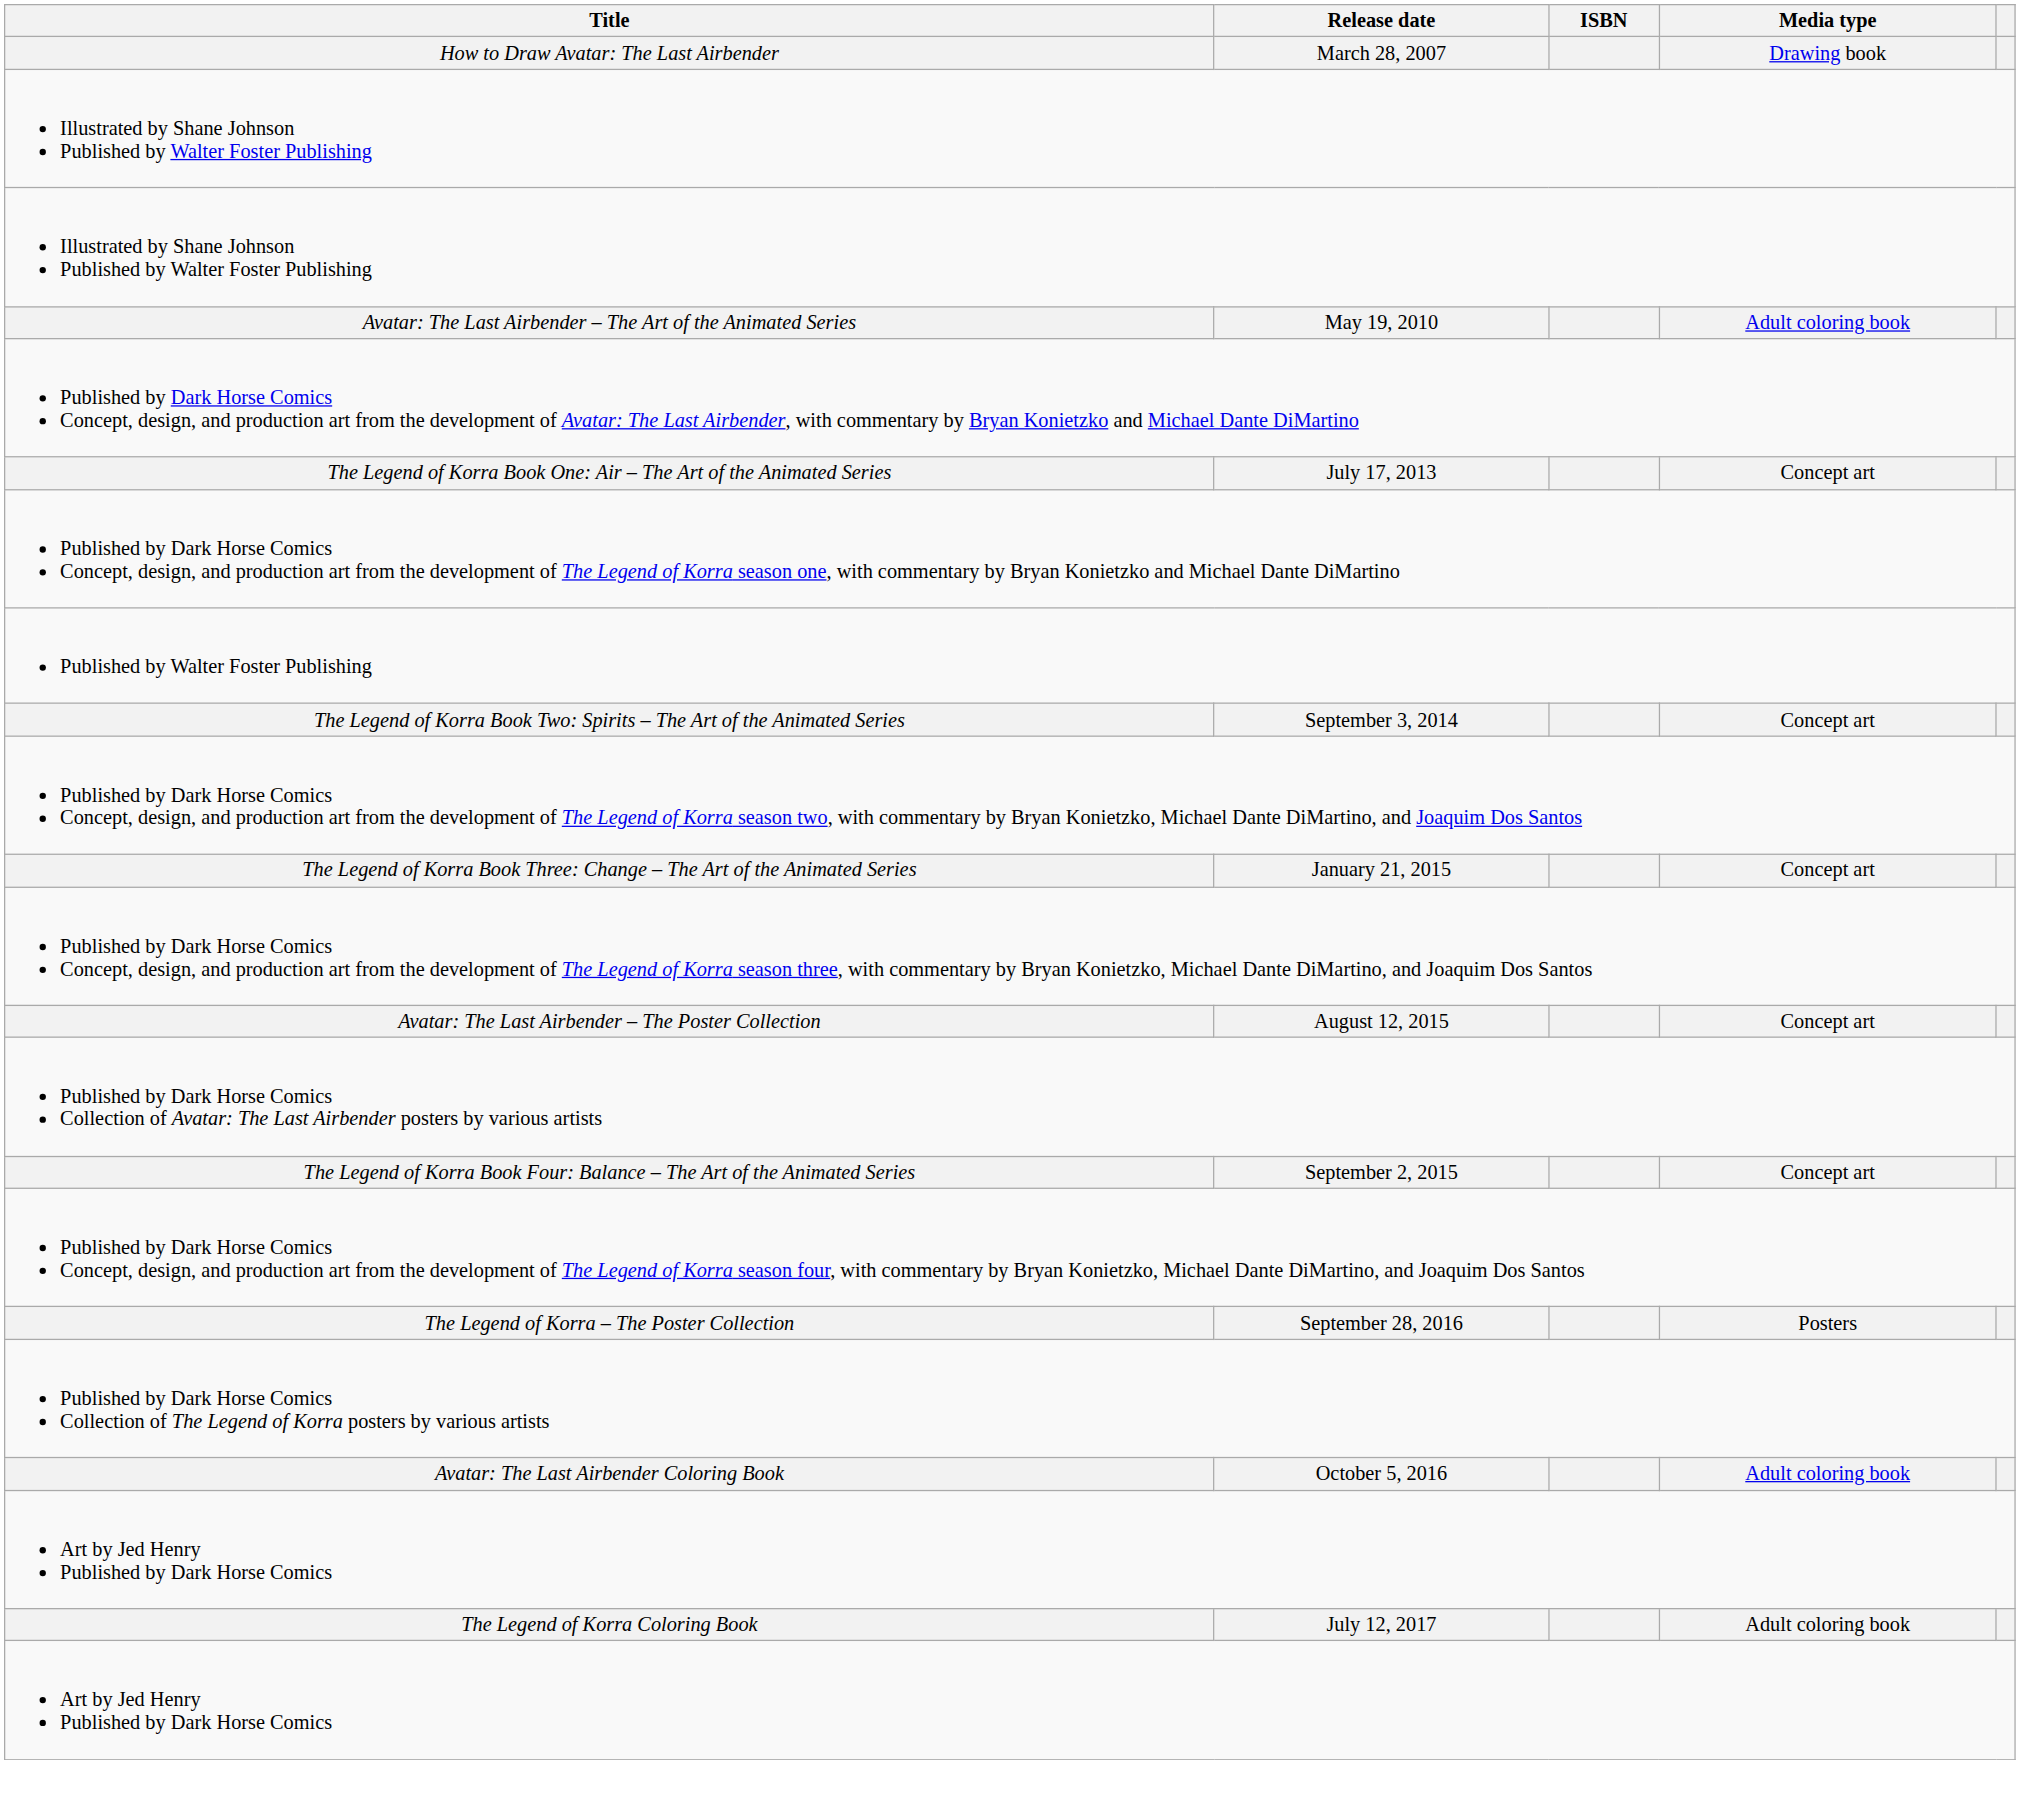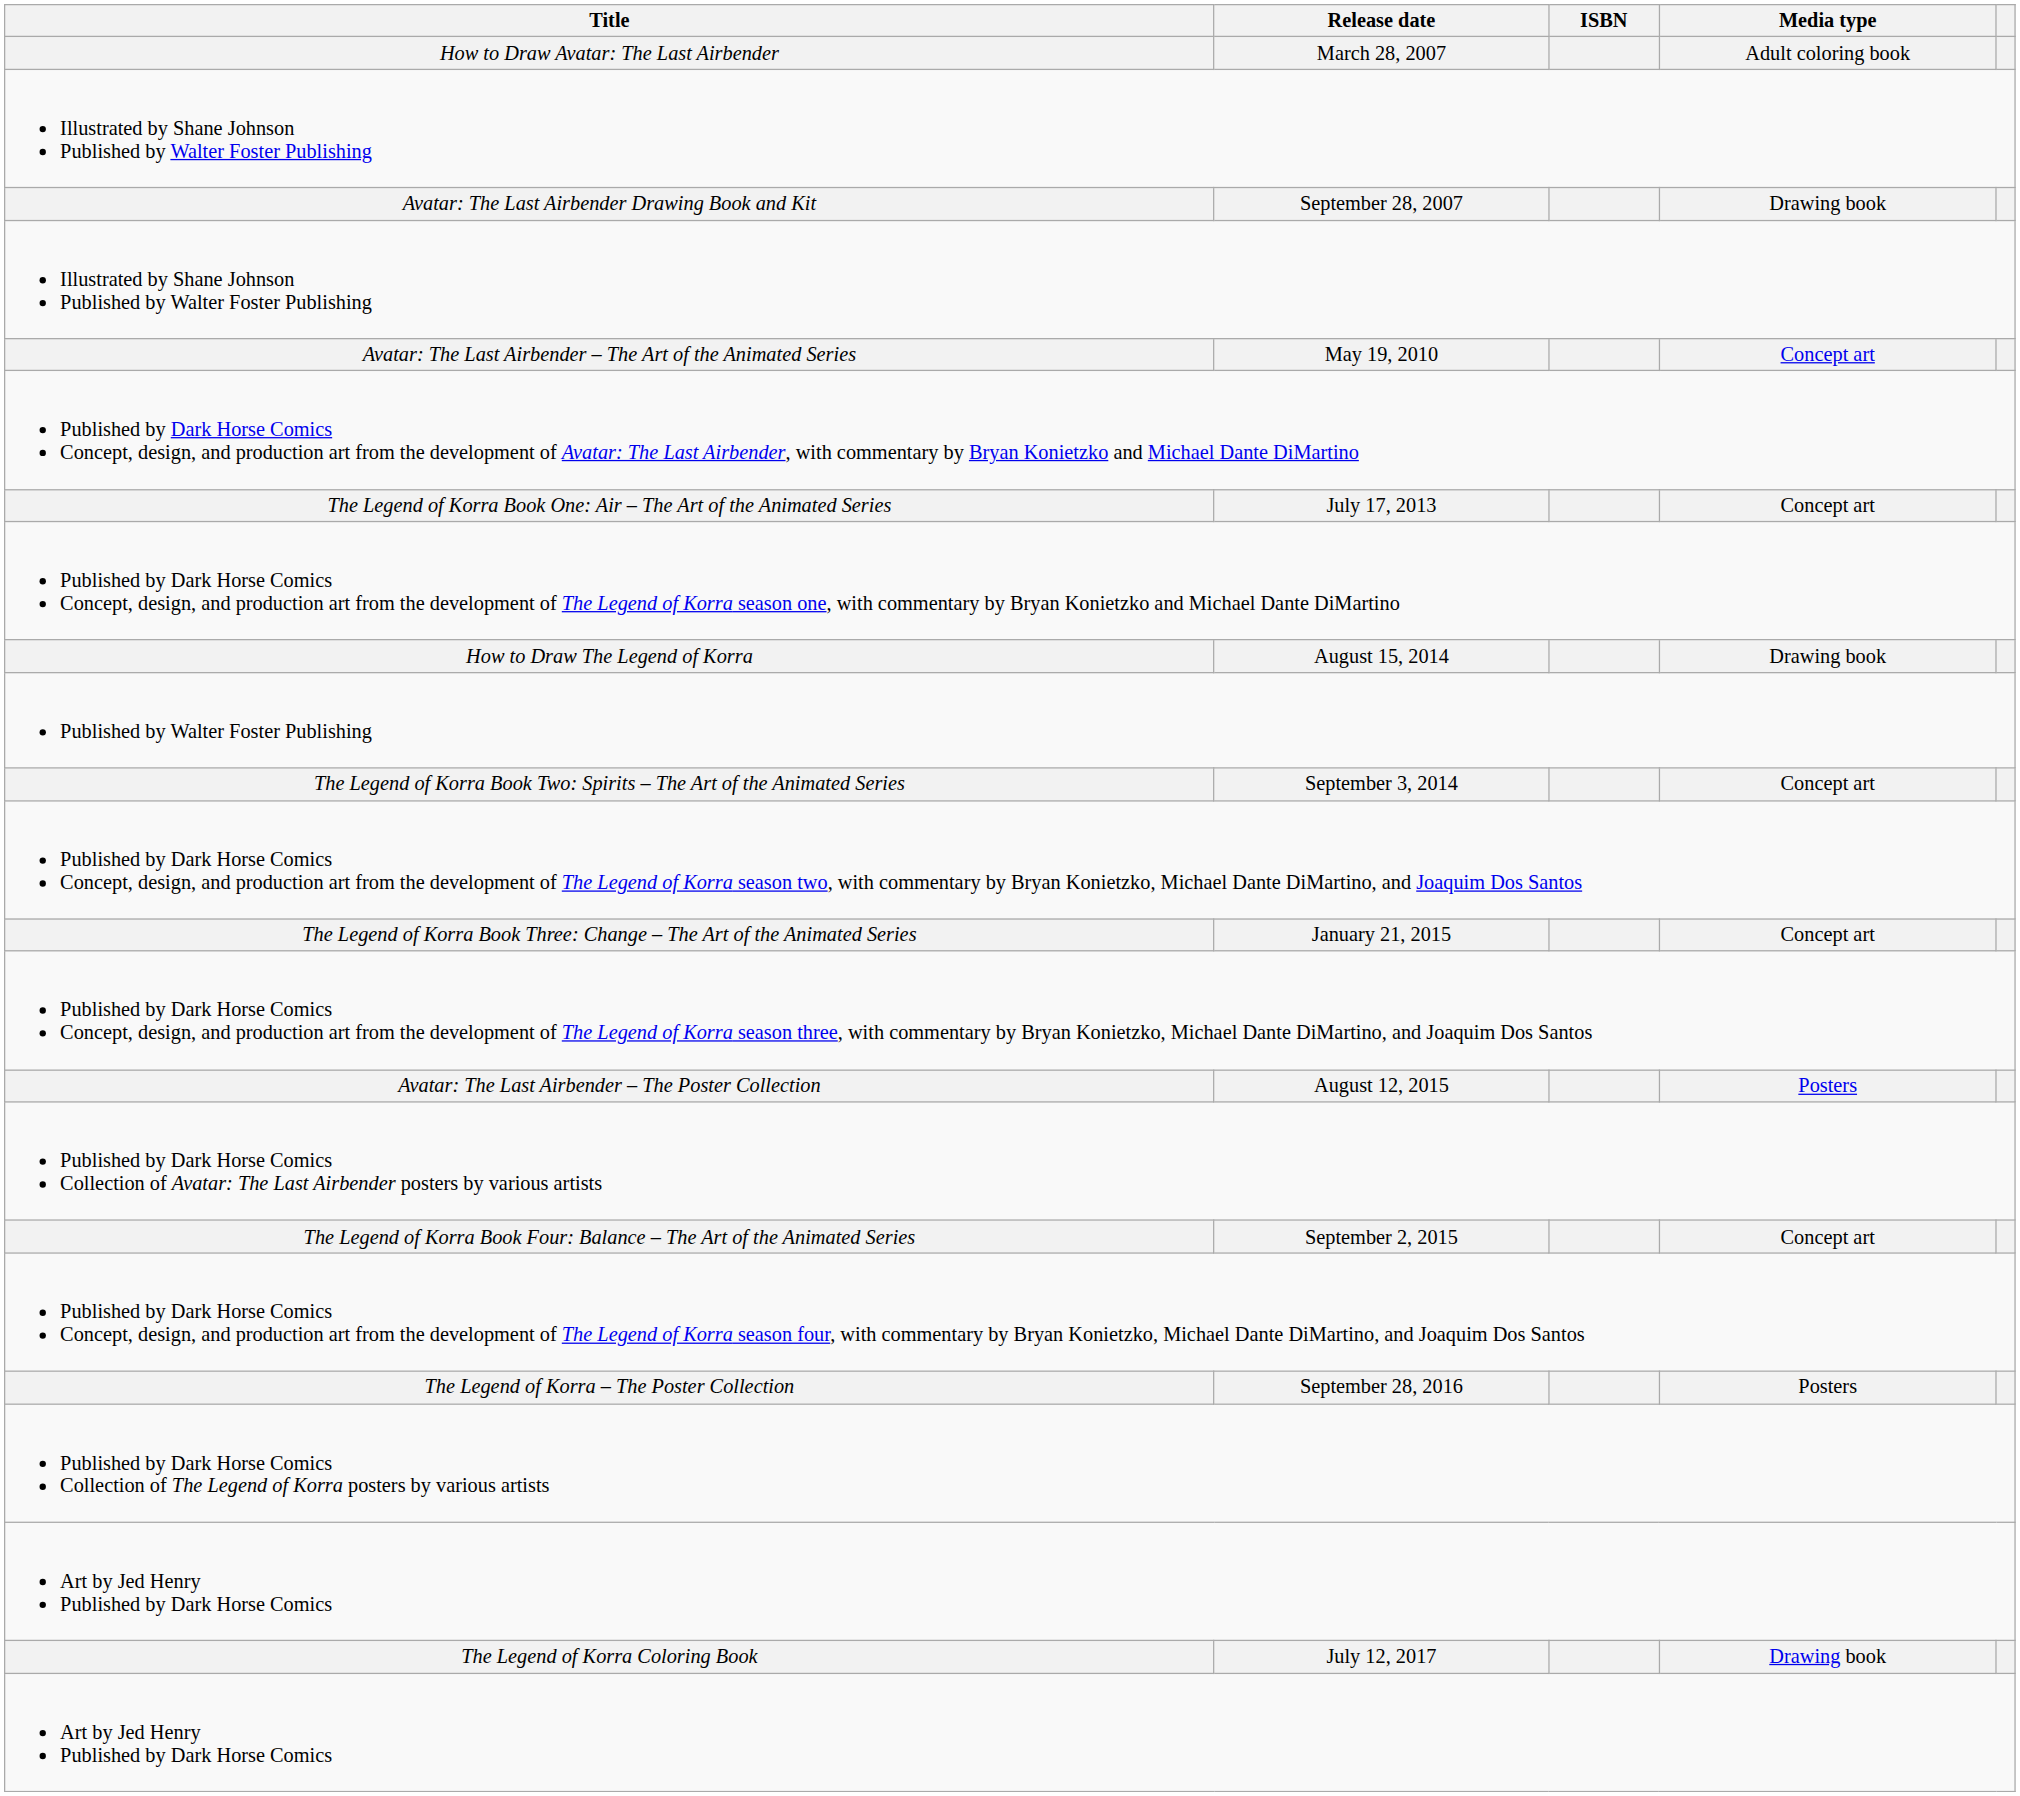 <table class="wikitable" width="100%">
 <tr style="text-align: center;">
 <th scope="col">Title</th>
 <th scope="col">Release date</th>
 <th scope="col">ISBN</th>
 <th scope="col">Media type</th>
 <th scope="col"></th>
 </tr>
 <tr bgcolor="#F2F2F2" align="center">
 <th scope="row" style="font-weight:normal;"><em>How to Draw Avatar: The Last Airbender</em></th>
 <td>March 28, 2007</td>
 <td></td>
-<td><a href='#'>Drawing</a> book</td>
+<td>Adult coloring book</td>
 <td></td>
 </tr>
 <tr>
 <td colspan="5"><br><ul><li>Illustrated by Shane Johnson</li><li>Published by <a href='#'>Walter Foster Publishing</a></li></ul></td>
+</tr>
+<tr bgcolor="#F2F2F2" align="center">
+<th scope="row" style="font-weight:normal;"><em>Avatar: The Last Airbender Drawing Book and Kit</em></th>
+<td>September 28, 2007</td>
+<td></td>
+<td>Drawing book</td>
+<td></td>
 </tr>
 <tr>
 <td colspan="5"><br><ul><li>Illustrated by Shane Johnson</li><li>Published by Walter Foster Publishing</li></ul></td>
 </tr>
 <tr bgcolor="#F2F2F2" align="center">
 <th scope="row" style="font-weight:normal;"><em>Avatar: The Last Airbender – The Art of the Animated Series</em></th>
 <td>May 19, 2010</td>
 <td></td>
-<td><a href='#'>Adult coloring book</a></td>
+<td><a href='#'>Concept art</a></td>
 <td></td>
 </tr>
 <tr>
 <td colspan="5"><br><ul><li>Published by <a href='#'>Dark Horse Comics</a></li><li>Concept, design, and production art from the development of <em><a href='#'>Avatar: The Last Airbender</a></em>, with commentary by <a href='#'>Bryan Konietzko</a> and <a href='#'>Michael Dante DiMartino</a></li></ul></td>
 </tr>
 <tr bgcolor="#F2F2F2" align="center">
 <th scope="row" style="font-weight:normal;"><em>The Legend of Korra Book One: Air – The Art of the Animated Series</em></th>
 <td>July 17, 2013</td>
 <td></td>
 <td>Concept art</td>
 <td></td>
 </tr>
 <tr>
 <td colspan="5"><br><ul><li>Published by Dark Horse Comics</li><li>Concept, design, and production art from the development of <a href='#'><em>The Legend of Korra</em> season one</a>, with commentary by Bryan Konietzko and Michael Dante DiMartino</li></ul></td>
+</tr>
+<tr bgcolor="#F2F2F2" align="center">
+<th scope="row" style="font-weight:normal;"><em>How to Draw The Legend of Korra</em></th>
+<td>August 15, 2014</td>
+<td></td>
+<td>Drawing book</td>
+<td></td>
 </tr>
 <tr>
 <td colspan="5"><br><ul><li>Published by Walter Foster Publishing</li></ul></td>
 </tr>
 <tr bgcolor="#F2F2F2" align="center">
 <th scope="row" style="font-weight:normal;"><em>The Legend of Korra Book Two: Spirits – The Art of the Animated Series</em></th>
 <td>September 3, 2014</td>
 <td></td>
 <td>Concept art</td>
 <td></td>
 </tr>
 <tr>
 <td colspan="5"><br><ul><li>Published by Dark Horse Comics</li><li>Concept, design, and production art from the development of <a href='#'><em>The Legend of Korra</em> season two</a>, with commentary by Bryan Konietzko, Michael Dante DiMartino, and <a href='#'>Joaquim Dos Santos</a></li></ul></td>
 </tr>
 <tr bgcolor="#F2F2F2" align="center">
 <th scope="row" style="font-weight:normal;"><em>The Legend of Korra Book Three: Change – The Art of the Animated Series</em></th>
 <td>January 21, 2015</td>
 <td></td>
 <td>Concept art</td>
 <td></td>
 </tr>
 <tr>
 <td colspan="5"><br><ul><li>Published by Dark Horse Comics</li><li>Concept, design, and production art from the development of <a href='#'><em>The Legend of Korra</em> season three</a>, with commentary by Bryan Konietzko, Michael Dante DiMartino, and Joaquim Dos Santos</li></ul></td>
 </tr>
 <tr bgcolor="#F2F2F2" align="center">
 <th scope="row" style="font-weight:normal;"><em>Avatar: The Last Airbender – The Poster Collection</em></th>
 <td>August 12, 2015</td>
 <td></td>
-<td>Concept art</td>
+<td><a href='#'>Posters</a></td>
 <td></td>
 </tr>
 <tr>
 <td colspan="5"><br><ul><li>Published by Dark Horse Comics</li><li>Collection of <em>Avatar: The Last Airbender</em> posters by various artists</li></ul></td>
 </tr>
 <tr bgcolor="#F2F2F2" align="center">
 <th scope="row" style="font-weight:normal;"><em>The Legend of Korra Book Four: Balance – The Art of the Animated Series</em></th>
 <td>September 2, 2015</td>
 <td></td>
 <td>Concept art</td>
 <td></td>
 </tr>
 <tr>
 <td colspan="5"><br><ul><li>Published by Dark Horse Comics</li><li>Concept, design, and production art from the development of <a href='#'><em>The Legend of Korra</em> season four</a>, with commentary by Bryan Konietzko, Michael Dante DiMartino, and Joaquim Dos Santos</li></ul></td>
 </tr>
 <tr bgcolor="#F2F2F2" align="center">
 <th scope="row" style="font-weight:normal;"><em>The Legend of Korra – The Poster Collection</em></th>
 <td>September 28, 2016</td>
 <td></td>
 <td>Posters</td>
 <td></td>
 </tr>
 <tr>
 <td colspan="5"><br><ul><li>Published by Dark Horse Comics</li><li>Collection of <em>The Legend of Korra</em> posters by various artists</li></ul></td>
 </tr>
-<tr bgcolor="#F2F2F2" align="center">
-<th scope="row" style="font-weight:normal;"><em>Avatar: The Last Airbender Coloring Book</em></th>
-<td>October 5, 2016</td>
-<td></td>
-<td><a href='#'>Adult coloring book</a></td>
-<td></td>
-</tr>
 <tr>
 <td colspan="5"><br><ul><li>Art by Jed Henry</li><li>Published by Dark Horse Comics</li></ul></td>
 </tr>
 <tr bgcolor="#F2F2F2" align="center">
 <th scope="row" style="font-weight:normal;"><em>The Legend of Korra Coloring Book</em></th>
 <td>July 12, 2017</td>
 <td></td>
-<td>Adult coloring book</td>
+<td><a href='#'>Drawing</a> book</td>
 <td></td>
 </tr>
 <tr>
 <td colspan="5"><br><ul><li>Art by Jed Henry</li><li>Published by Dark Horse Comics</li></ul></td>
 </tr>
 </table>
